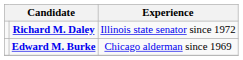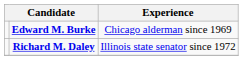 <table class="wikitable" style="text-align:center">
 <tr>
 <th colspan="2">Candidate</th>
 <th>Experience</th>
 </tr>
 <tr>
 <td></td>
+<td><strong><a href='#'>Edward M. Burke</a></strong></td>
+<td><a href='#'>Chicago alderman</a> since 1969</td>
+</tr>
+<tr>
+<td></td>
 <td><strong><a href='#'>Richard M. Daley</a></strong></td>
 <td><a href='#'>Illinois state senator</a> since 1972</td>
 </tr>
 <tr>
-<td></td>
-<td><strong><a href='#'>Edward M. Burke</a></strong></td>
-<td><a href='#'>Chicago alderman</a> since 1969</td>
-</tr>
-<tr>
 </tr>
 </table>
